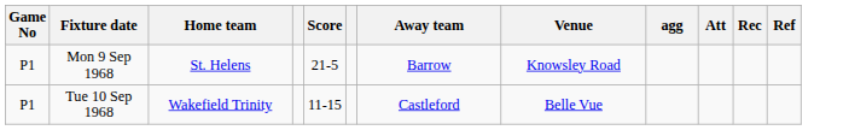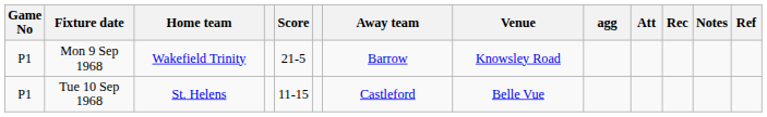 <table class="wikitable" style="text-align:center;">
 <tr>
 <th width=20 abbr="No">Game No</th>
 <th width=100 abbr="Date">Fixture date</th>
 <th width=150 abbr="Home team">Home team</th>
 <th width=5 abbr="space"></th>
 <th width=20 abbr="Score">Score</th>
 <th width=5 abbr="space"></th>
 <th width=150 abbr="Away team">Away team</th>
 <th width=150 abbr="Venue">Venue</th>
 <th width=50 abbr="Agg">agg</th>
 <th width=30 abbr="Att">Att</th>
 <th width=30 abbr="Rec">Rec</th>
+<th width=20 abbr="Notes">Notes</th>
 <th width=30 abbr="Ref">Ref</th>
 </tr>
 <tr>
 <td>P1</td>
 <td>Mon 9 Sep 1968</td>
-<td><a href='#'>St. Helens</a></td>
+<td><a href='#'>Wakefield Trinity</a></td>
 <td></td>
 <td>21-5</td>
 <td></td>
 <td><a href='#'>Barrow</a></td>
 <td><a href='#'>Knowsley Road</a></td>
 <td></td>
 <td></td>
 <td></td>
 <td></td>
+<td></td>
 </tr>
 <tr>
 <td>P1</td>
 <td>Tue 10 Sep 1968</td>
-<td><a href='#'>Wakefield Trinity</a></td>
+<td><a href='#'>St. Helens</a></td>
 <td></td>
 <td>11-15</td>
 <td></td>
 <td><a href='#'>Castleford</a></td>
 <td><a href='#'>Belle Vue</a></td>
 <td></td>
 <td></td>
 <td></td>
 <td></td>
+<td></td>
 </tr>
 </table>
